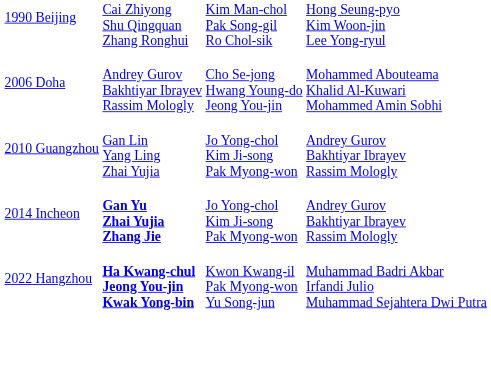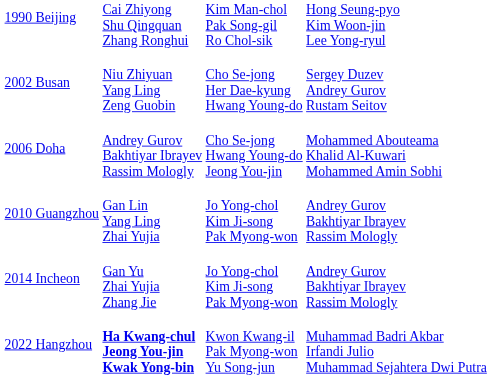 <table>
 <tr>
 <td><a href='#'>1990 Beijing</a></td>
 <td><br><a href='#'>Cai Zhiyong</a><br><a href='#'>Shu Qingquan</a><br><a href='#'>Zhang Ronghui</a></td>
 <td><br><a href='#'>Kim Man-chol</a><br><a href='#'>Pak Song-gil</a><br><a href='#'>Ro Chol-sik</a></td>
 <td><br><a href='#'>Hong Seung-pyo</a><br><a href='#'>Kim Woon-jin</a><br><a href='#'>Lee Yong-ryul</a></td>
+</tr>
+<tr>
+<td><a href='#'>2002 Busan</a></td>
+<td><br><a href='#'>Niu Zhiyuan</a><br><a href='#'>Yang Ling</a><br><a href='#'>Zeng Guobin</a></td>
+<td><br><a href='#'>Cho Se-jong</a><br><a href='#'>Her Dae-kyung</a><br><a href='#'>Hwang Young-do</a></td>
+<td><br><a href='#'>Sergey Duzev</a><br><a href='#'>Andrey Gurov</a><br><a href='#'>Rustam Seitov</a></td>
 </tr>
 <tr>
 <td><a href='#'>2006 Doha</a></td>
 <td><br><a href='#'>Andrey Gurov</a><br><a href='#'>Bakhtiyar Ibrayev</a><br><a href='#'>Rassim Mologly</a></td>
 <td><br><a href='#'>Cho Se-jong</a><br><a href='#'>Hwang Young-do</a><br><a href='#'>Jeong You-jin</a></td>
 <td><br><a href='#'>Mohammed Abouteama</a><br><a href='#'>Khalid Al-Kuwari</a><br><a href='#'>Mohammed Amin Sobhi</a></td>
 </tr>
 <tr>
 <td><a href='#'>2010 Guangzhou</a></td>
 <td><br><a href='#'>Gan Lin</a><br><a href='#'>Yang Ling</a><br><a href='#'>Zhai Yujia</a></td>
 <td><br><a href='#'>Jo Yong-chol</a><br><a href='#'>Kim Ji-song</a><br><a href='#'>Pak Myong-won</a></td>
 <td><br><a href='#'>Andrey Gurov</a><br><a href='#'>Bakhtiyar Ibrayev</a><br><a href='#'>Rassim Mologly</a></td>
 </tr>
 <tr>
 <td><a href='#'>2014 Incheon</a></td>
-<td><strong><br><a href='#'>Gan Yu</a><br><a href='#'>Zhai Yujia</a><br><a href='#'>Zhang Jie</a></strong></td>
+<td><br><a href='#'>Gan Yu</a><br><a href='#'>Zhai Yujia</a><br><a href='#'>Zhang Jie</a></td>
 <td><br><a href='#'>Jo Yong-chol</a><br><a href='#'>Kim Ji-song</a><br><a href='#'>Pak Myong-won</a></td>
 <td><br><a href='#'>Andrey Gurov</a><br><a href='#'>Bakhtiyar Ibrayev</a><br><a href='#'>Rassim Mologly</a></td>
 </tr>
 <tr>
 <td><a href='#'>2022 Hangzhou</a></td>
 <td><strong><br><a href='#'>Ha Kwang-chul</a><br><a href='#'>Jeong You-jin</a><br><a href='#'>Kwak Yong-bin</a></strong></td>
 <td><br><a href='#'>Kwon Kwang-il</a><br><a href='#'>Pak Myong-won</a><br><a href='#'>Yu Song-jun</a></td>
 <td><br><a href='#'>Muhammad Badri Akbar</a><br><a href='#'>Irfandi Julio</a><br><a href='#'>Muhammad Sejahtera Dwi Putra</a></td>
 </tr>
 </table>
